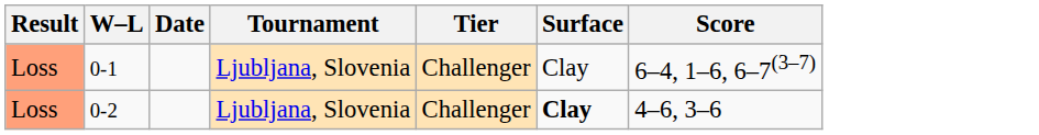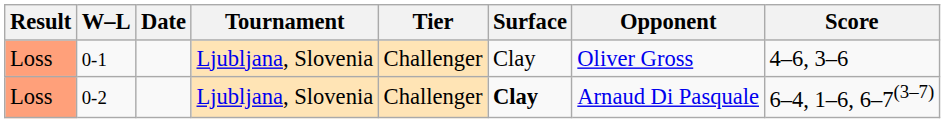 <table class="sortable wikitable">
 <tr>
 <th>Result</th>
 <th class="unsortable">W–L</th>
 <th>Date</th>
 <th>Tournament</th>
 <th>Tier</th>
 <th>Surface</th>
+<th>Opponent</th>
 <th class="unsortable">Score</th>
 </tr>
 <tr>
 <td style="background:#ffa07a;">Loss</td>
 <td><small>0-1</small></td>
 <td></td>
 <td style="background:moccasin;"><a href='#'>Ljubljana</a>, Slovenia</td>
 <td style="background:moccasin;">Challenger</td>
 <td>Clay</td>
-<td>6–4, 1–6, 6–7<sup>(3–7)</sup></td>
+<td> <a href='#'>Oliver Gross</a></td>
+<td>4–6, 3–6</td>
 </tr>
 <tr>
 <td style="background:#ffa07a;">Loss</td>
 <td><small>0-2</small></td>
 <td></td>
 <td style="background:moccasin;"><a href='#'>Ljubljana</a>, Slovenia</td>
 <td style="background:moccasin;">Challenger</td>
 <td><strong>Clay</strong></td>
-<td>4–6, 3–6</td>
+<td> <a href='#'>Arnaud Di Pasquale</a></td>
+<td>6–4, 1–6, 6–7<sup>(3–7)</sup></td>
 </tr>
 </table>
